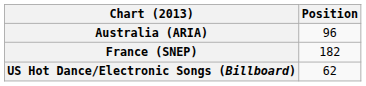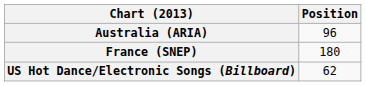 <table class="wikitable sortable plainrowheaders">
 <tr>
 <th>Chart (2013)</th>
 <th>Position</th>
 </tr>
 <tr>
 <th scope="row">Australia (ARIA)</th>
 <td style="text-align:center;">96</td>
 </tr>
 <tr>
 <th scope="row">France (SNEP)</th>
-<td style="text-align:center;">182</td>
+<td style="text-align:center;">180</td>
 </tr>
 <tr>
 <th scope="row">US Hot Dance/Electronic Songs (<em>Billboard</em>)</th>
 <td style="text-align:center;">62</td>
 </tr>
 </table>
